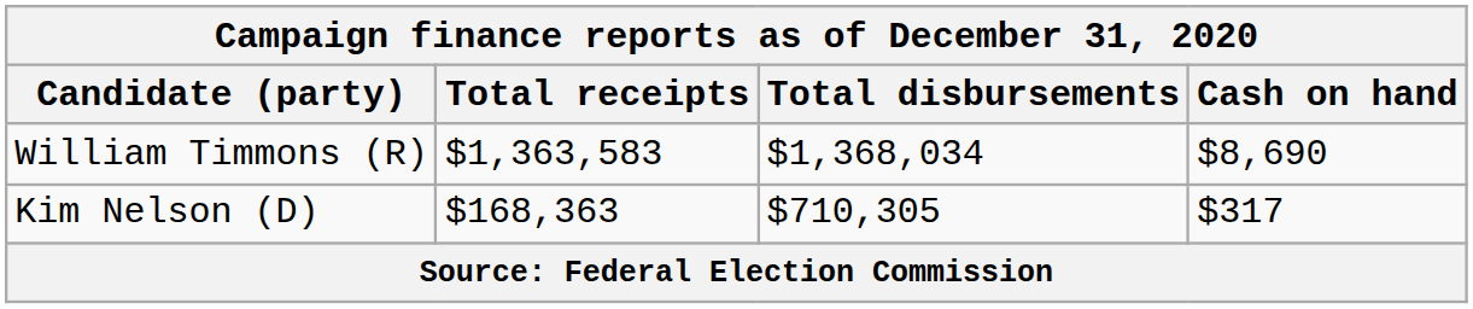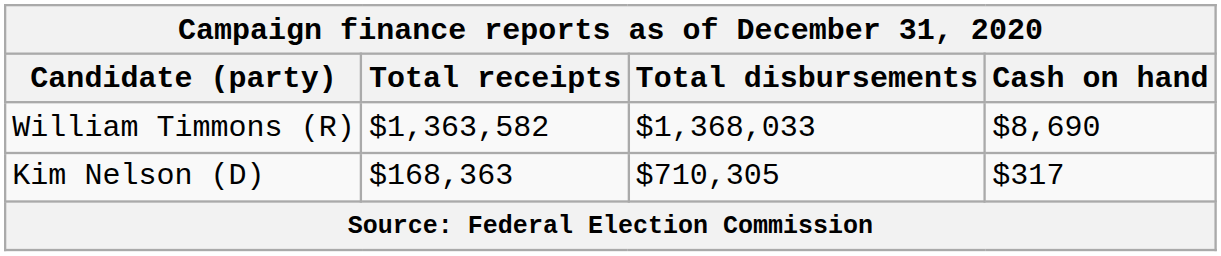 <table class="wikitable sortable">
 <tr>
 <th colspan=4>Campaign finance reports as of December 31, 2020</th>
 </tr>
 <tr style="text-align:center;">
 <th>Candidate (party)</th>
 <th>Total receipts</th>
 <th>Total disbursements</th>
 <th>Cash on hand</th>
 </tr>
 <tr>
 <td>William Timmons (R)</td>
-<td>$1,363,583</td>
-<td>$1,368,034</td>
+<td>$1,363,582</td>
+<td>$1,368,033</td>
 <td>$8,690</td>
 </tr>
 <tr>
 <td>Kim Nelson (D)</td>
 <td>$168,363</td>
 <td>$710,305</td>
 <td>$317</td>
 </tr>
 <tr>
 <th colspan="4"><small>Source: Federal Election Commission</small></th>
 </tr>
 </table>
